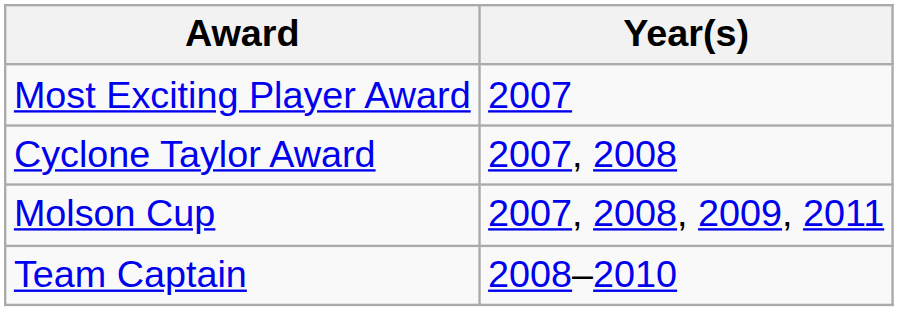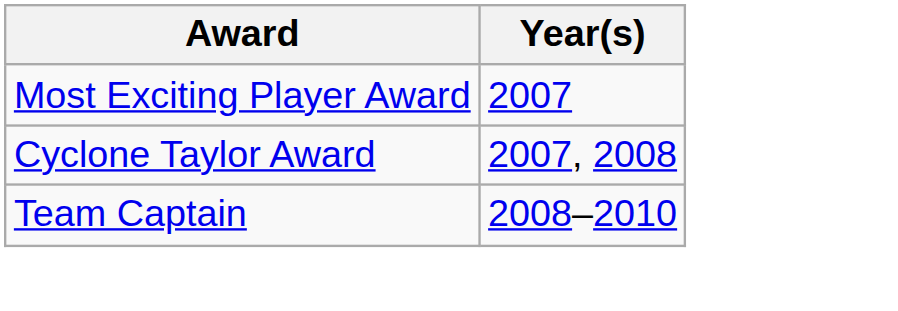 <table class="wikitable">
 <tr>
 <th>Award</th>
 <th>Year(s)</th>
 </tr>
 <tr>
 <td><a href='#'>Most Exciting Player Award</a></td>
 <td><a href='#'>2007</a></td>
 </tr>
 <tr>
 <td><a href='#'>Cyclone Taylor Award</a></td>
 <td><a href='#'>2007</a>, <a href='#'>2008</a></td>
 </tr>
 <tr>
-<td><a href='#'>Molson Cup</a></td>
-<td><a href='#'>2007</a>, <a href='#'>2008</a>, <a href='#'>2009</a>, <a href='#'>2011</a></td>
-</tr>
-<tr>
 <td><a href='#'>Team Captain</a></td>
 <td><a href='#'>2008</a>–<a href='#'>2010</a></td>
 </tr>
 </table>
